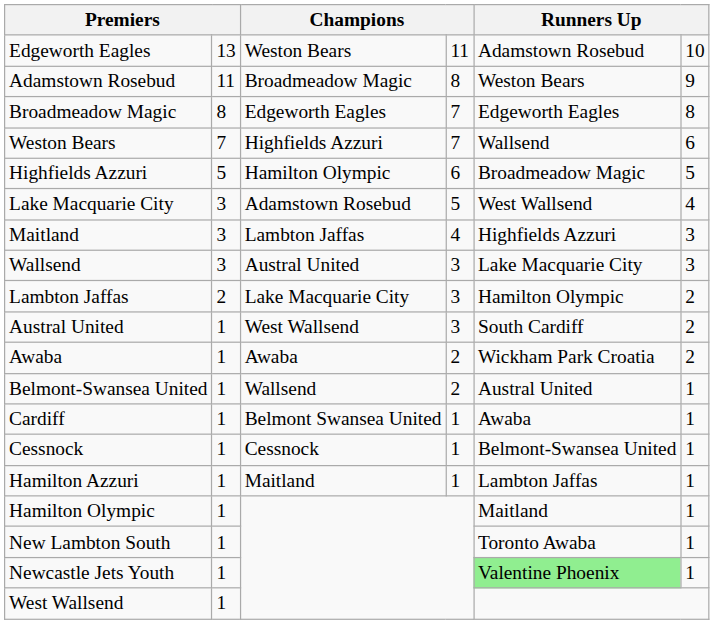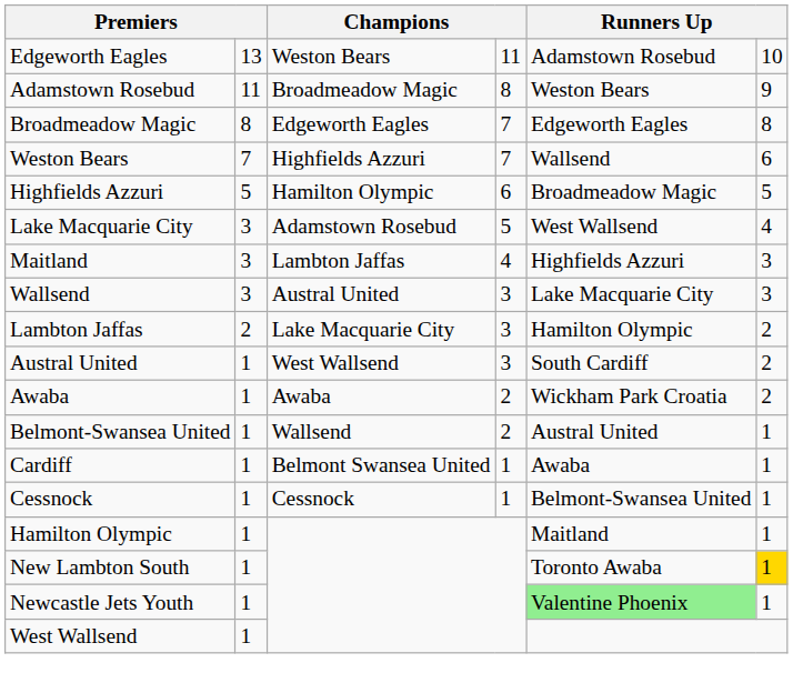 <table class="wikitable sortable">
 <tr>
 <th colspan="2">Premiers</th>
 <th colspan="2">Champions</th>
 <th colspan="2">Runners Up</th>
 </tr>
 <tr>
 <td>Edgeworth Eagles</td>
 <td>13</td>
 <td>Weston Bears</td>
 <td>11</td>
 <td>Adamstown Rosebud</td>
 <td>10</td>
 </tr>
 <tr>
 <td>Adamstown Rosebud</td>
 <td>11</td>
 <td>Broadmeadow Magic</td>
 <td>8</td>
 <td>Weston Bears</td>
 <td>9</td>
 </tr>
 <tr>
 <td>Broadmeadow Magic</td>
 <td>8</td>
 <td>Edgeworth Eagles</td>
 <td>7</td>
 <td>Edgeworth Eagles</td>
 <td>8</td>
 </tr>
 <tr>
 <td>Weston Bears</td>
 <td>7</td>
 <td>Highfields Azzuri</td>
 <td>7</td>
 <td>Wallsend</td>
 <td>6</td>
 </tr>
 <tr>
 <td>Highfields Azzuri</td>
 <td>5</td>
 <td>Hamilton Olympic</td>
 <td>6</td>
 <td>Broadmeadow Magic</td>
 <td>5</td>
 </tr>
 <tr>
 <td>Lake Macquarie City</td>
 <td>3</td>
 <td>Adamstown Rosebud</td>
 <td>5</td>
 <td>West Wallsend</td>
 <td>4</td>
 </tr>
 <tr>
 <td>Maitland</td>
 <td>3</td>
 <td>Lambton Jaffas</td>
 <td>4</td>
 <td>Highfields Azzuri</td>
 <td>3</td>
 </tr>
 <tr>
 <td>Wallsend</td>
 <td>3</td>
 <td>Austral United</td>
 <td>3</td>
 <td>Lake Macquarie City</td>
 <td>3</td>
 </tr>
 <tr>
 <td>Lambton Jaffas</td>
 <td>2</td>
 <td>Lake Macquarie City</td>
 <td>3</td>
 <td>Hamilton Olympic</td>
 <td>2</td>
 </tr>
 <tr>
 <td>Austral United</td>
 <td>1</td>
 <td>West Wallsend</td>
 <td>3</td>
 <td>South Cardiff</td>
 <td>2</td>
 </tr>
 <tr>
 <td>Awaba</td>
 <td>1</td>
 <td>Awaba</td>
 <td>2</td>
 <td>Wickham Park Croatia</td>
 <td>2</td>
 </tr>
 <tr>
 <td>Belmont-Swansea United</td>
 <td>1</td>
 <td>Wallsend</td>
 <td>2</td>
 <td>Austral United</td>
 <td>1</td>
 </tr>
 <tr>
 <td>Cardiff</td>
 <td>1</td>
 <td>Belmont Swansea United</td>
 <td>1</td>
 <td>Awaba</td>
 <td>1</td>
 </tr>
 <tr>
 <td>Cessnock</td>
 <td>1</td>
 <td>Cessnock</td>
 <td>1</td>
 <td>Belmont-Swansea United</td>
 <td>1</td>
 </tr>
 <tr>
-<td>Hamilton Azzuri</td>
-<td>1</td>
-<td>Maitland</td>
-<td>1</td>
-<td>Lambton Jaffas</td>
-<td>1</td>
-</tr>
-<tr>
 <td>Hamilton Olympic</td>
 <td>1</td>
 <td colspan="2" rowspan="4"></td>
 <td>Maitland</td>
 <td>1</td>
 </tr>
 <tr>
 <td>New Lambton South</td>
 <td>1</td>
 <td>Toronto Awaba</td>
-<td>1</td>
+<td style="background: gold;">1</td>
 </tr>
 <tr>
 <td>Newcastle Jets Youth</td>
 <td>1</td>
 <td style="background: lightgreen;">Valentine Phoenix</td>
 <td>1</td>
 </tr>
 <tr>
 <td>West Wallsend</td>
 <td>1</td>
 <td colspan="2"></td>
 </tr>
 </table>
